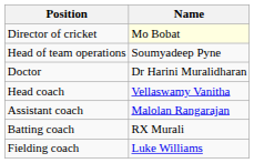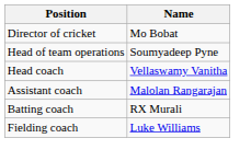 <table class="wikitable">
 <tr>
 <th>Position</th>
 <th>Name</th>
 </tr>
 <tr>
 <td>Director of cricket</td>
-<td style="background: lightyellow;">Mo Bobat</td>
+<td>Mo Bobat</td>
 </tr>
 <tr>
 <td>Head of team operations</td>
 <td>Soumyadeep Pyne</td>
-</tr>
-<tr>
-<td>Doctor</td>
-<td>Dr Harini Muralidharan</td>
 </tr>
 <tr>
 <td>Head coach</td>
 <td><a href='#'>Vellaswamy Vanitha</a></td>
 </tr>
 <tr>
 <td>Assistant coach</td>
 <td><a href='#'>Malolan Rangarajan</a></td>
 </tr>
 <tr>
 <td>Batting coach</td>
 <td>RX Murali</td>
 </tr>
 <tr>
 <td>Fielding coach</td>
 <td><a href='#'>Luke Williams</a></td>
 </tr>
 </table>
